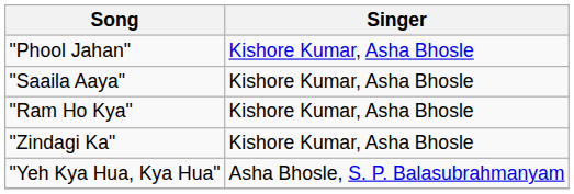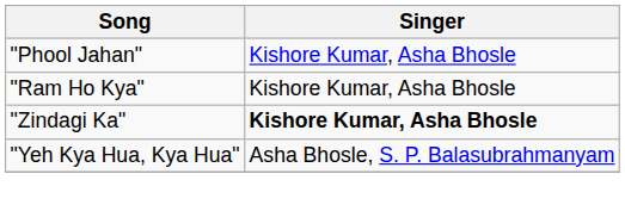 <table class="wikitable">
 <tr>
 <th>Song</th>
 <th>Singer</th>
 </tr>
 <tr>
 <td>"Phool Jahan"</td>
 <td><a href='#'>Kishore Kumar</a>, <a href='#'>Asha Bhosle</a></td>
 </tr>
 <tr>
-<td>"Saaila Aaya"</td>
-<td>Kishore Kumar, Asha Bhosle</td>
-</tr>
-<tr>
 <td>"Ram Ho Kya"</td>
 <td>Kishore Kumar, Asha Bhosle</td>
 </tr>
 <tr>
 <td>"Zindagi Ka"</td>
-<td>Kishore Kumar, Asha Bhosle</td>
+<td><strong>Kishore Kumar, Asha Bhosle</strong></td>
 </tr>
 <tr>
 <td>"Yeh Kya Hua, Kya Hua"</td>
 <td>Asha Bhosle, <a href='#'>S. P. Balasubrahmanyam</a></td>
 </tr>
 <tr>
 </tr>
 </table>
